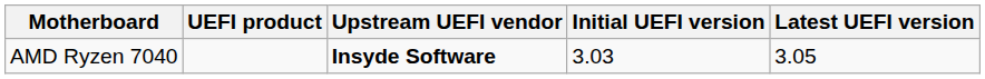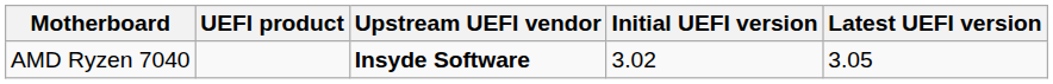 <table class="wikitable mw-collapsible">
 <tr>
 <th>Motherboard</th>
 <th>UEFI product</th>
 <th>Upstream UEFI vendor</th>
 <th>Initial UEFI version</th>
 <th>Latest UEFI version</th>
 </tr>
 <tr>
 <td>AMD Ryzen 7040</td>
 <td></td>
 <td><strong>Insyde Software</strong></td>
-<td>3.03</td>
+<td>3.02</td>
 <td>3.05</td>
 </tr>
 </table>
